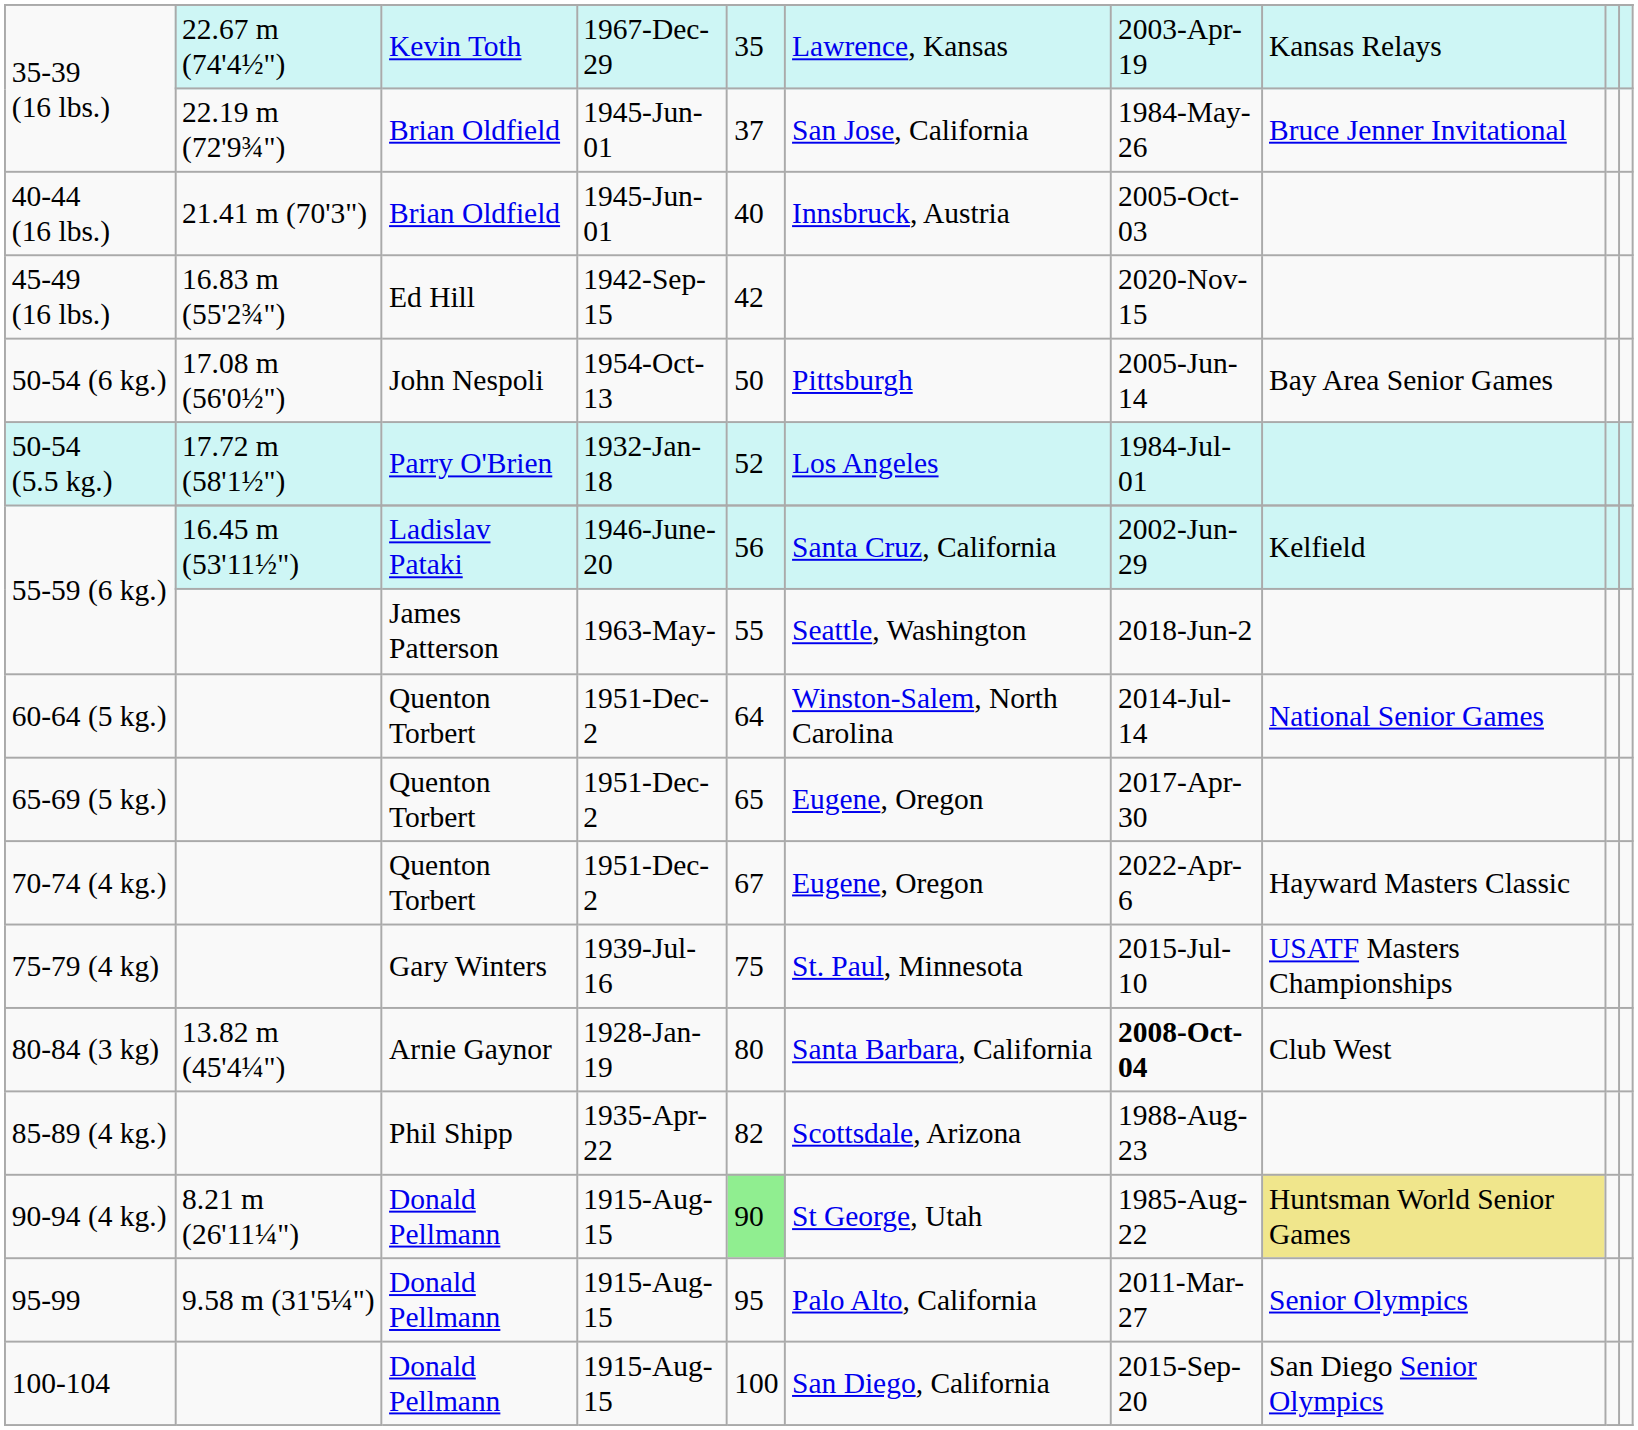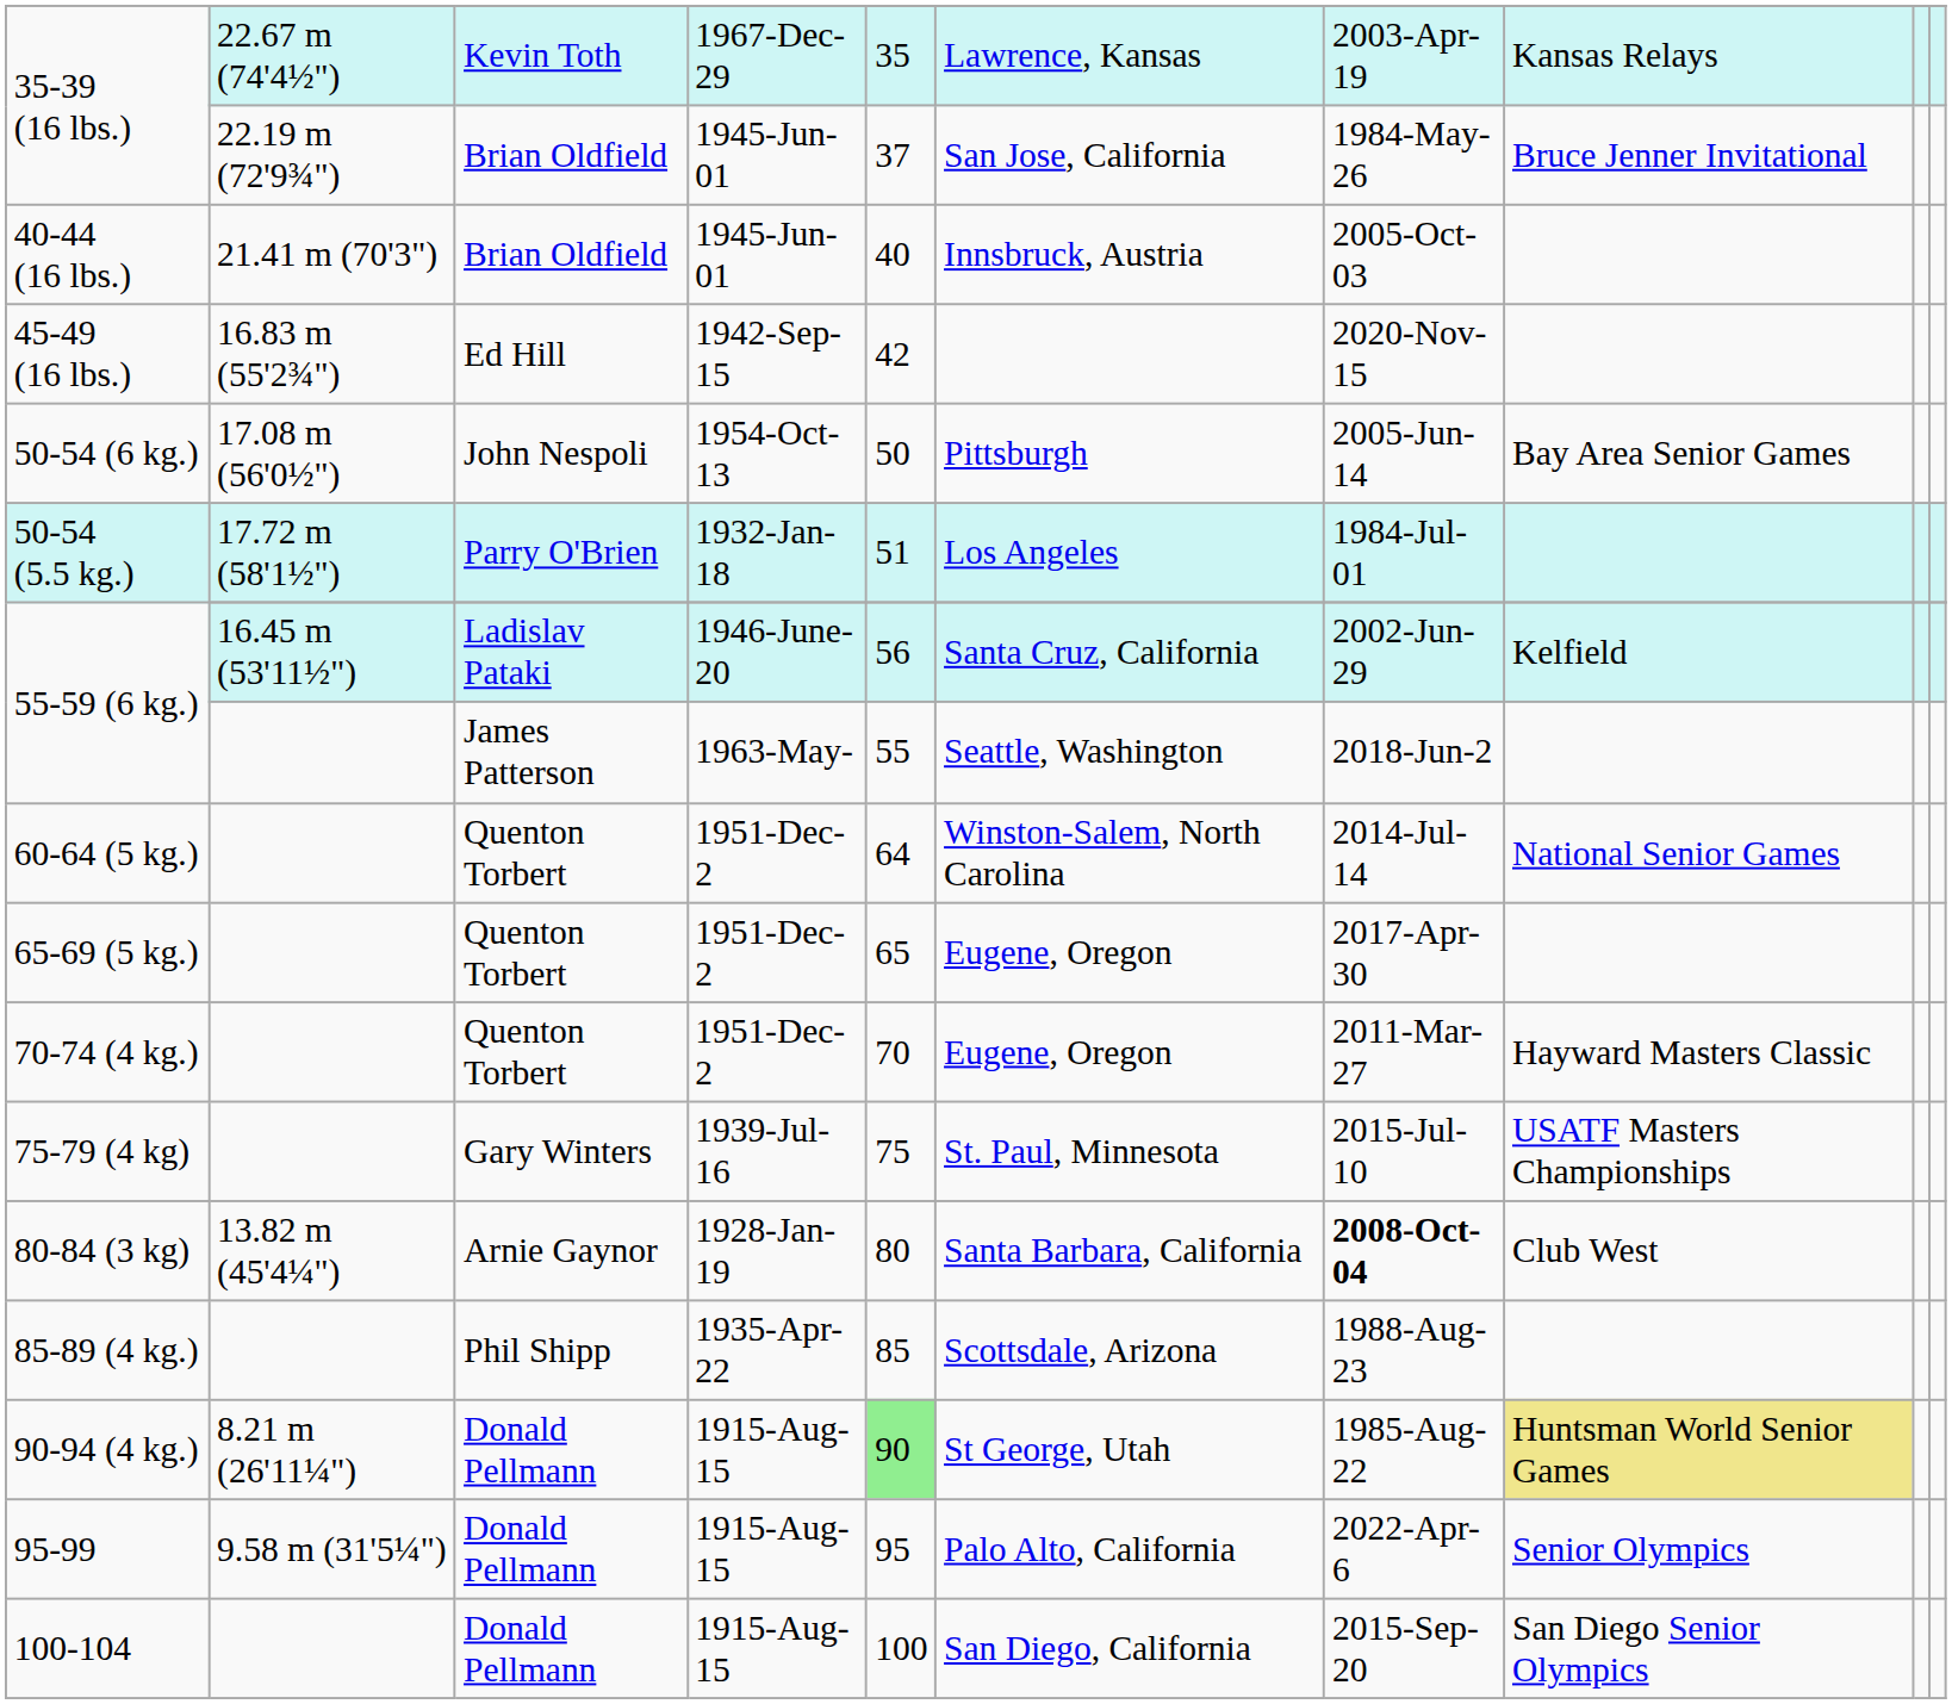 <table class="wikitable" style="font-size:95%; width: 95%">
 <tr>
 <td rowspan=3>35-39 (16 lbs.)</td>
 </tr>
 <tr style="background:#cef6f5;">
 <td>22.67 m (74'4½")</td>
 <td><a href='#'>Kevin Toth</a></td>
 <td>1967-Dec-29</td>
 <td>35</td>
 <td><a href='#'>Lawrence</a>, Kansas</td>
 <td>2003-Apr-19</td>
 <td>Kansas Relays</td>
 <td></td>
 <td></td>
 </tr>
 <tr>
 <td>22.19 m (72'9¾")</td>
 <td><a href='#'>Brian Oldfield</a></td>
 <td>1945-Jun-01</td>
 <td>37</td>
 <td><a href='#'>San Jose</a>, California</td>
 <td>1984-May-26</td>
 <td><a href='#'>Bruce Jenner Invitational</a></td>
 <td></td>
 <td></td>
 </tr>
 <tr>
 <td>40-44 (16 lbs.)</td>
 <td>21.41 m (70'3")</td>
 <td><a href='#'>Brian Oldfield</a></td>
 <td>1945-Jun-01</td>
 <td>40</td>
 <td><a href='#'>Innsbruck</a>, Austria</td>
 <td>2005-Oct-03</td>
 <td></td>
 <td></td>
 <td></td>
 </tr>
 <tr>
 <td>45-49 (16 lbs.)</td>
 <td>16.83 m (55'2¾")</td>
 <td>Ed Hill</td>
 <td>1942-Sep-15</td>
 <td>42</td>
 <td></td>
 <td>2020-Nov-15</td>
 <td></td>
 <td></td>
 <td></td>
 </tr>
 <tr>
 <td>50-54 (6 kg.)</td>
 <td>17.08 m (56'0½")</td>
 <td>John Nespoli</td>
 <td>1954-Oct-13</td>
 <td>50</td>
 <td><a href='#'>Pittsburgh</a></td>
 <td>2005-Jun-14</td>
 <td>Bay Area Senior Games</td>
 <td></td>
 <td></td>
 </tr>
 <tr style="background:#cef6f5;">
 <td>50-54 (5.5 kg.)</td>
 <td>17.72 m (58'1½")</td>
 <td><a href='#'>Parry O'Brien</a></td>
 <td>1932-Jan-18</td>
-<td>52</td>
+<td>51</td>
 <td><a href='#'>Los Angeles</a></td>
 <td>1984-Jul-01</td>
 <td></td>
 <td></td>
 <td></td>
 </tr>
 <tr>
 <td rowspan=3>55-59 (6 kg.)</td>
 </tr>
 <tr style="background:#cef6f5;">
 <td>16.45 m (53'11½")</td>
 <td><a href='#'>Ladislav Pataki</a></td>
 <td>1946-June-20</td>
 <td>56</td>
 <td><a href='#'>Santa Cruz</a>, California</td>
 <td>2002-Jun-29</td>
 <td>Kelfield</td>
 <td></td>
 <td></td>
 </tr>
 <tr>
 <td></td>
 <td>James Patterson</td>
 <td>1963-May-</td>
 <td>55</td>
 <td><a href='#'>Seattle</a>, Washington</td>
 <td>2018-Jun-2</td>
 <td></td>
 <td></td>
 <td></td>
 </tr>
 <tr>
 <td>60-64 (5 kg.)</td>
 <td></td>
 <td>Quenton Torbert</td>
 <td>1951-Dec-2</td>
 <td>64</td>
 <td><a href='#'>Winston-Salem</a>, North Carolina</td>
 <td>2014-Jul-14</td>
 <td><a href='#'>National Senior Games</a></td>
 <td></td>
 <td></td>
 </tr>
 <tr>
 <td>65-69 (5 kg.)</td>
 <td></td>
 <td>Quenton Torbert</td>
 <td>1951-Dec-2</td>
 <td>65</td>
 <td><a href='#'>Eugene</a>, Oregon</td>
 <td>2017-Apr-30</td>
 <td></td>
 <td></td>
 <td></td>
 </tr>
 <tr>
 <td>70-74 (4 kg.)</td>
 <td></td>
 <td>Quenton Torbert</td>
 <td>1951-Dec-2</td>
-<td>67</td>
+<td>70</td>
 <td><a href='#'>Eugene</a>, Oregon</td>
-<td>2022-Apr-6</td>
+<td>2011-Mar-27</td>
 <td>Hayward Masters Classic</td>
 <td></td>
 <td></td>
 </tr>
 <tr>
 <td>75-79 (4 kg)</td>
 <td></td>
 <td>Gary Winters</td>
 <td>1939-Jul-16</td>
 <td>75</td>
 <td><a href='#'>St. Paul</a>, Minnesota</td>
 <td>2015-Jul-10</td>
 <td><a href='#'>USATF</a> Masters Championships</td>
 <td></td>
 <td></td>
 </tr>
 <tr>
 <td>80-84 (3 kg)</td>
 <td>13.82 m (45'4¼")</td>
 <td>Arnie Gaynor</td>
 <td>1928-Jan-19</td>
 <td>80</td>
 <td><a href='#'>Santa Barbara</a>, California</td>
 <td><strong>2008-Oct-04</strong></td>
 <td>Club West</td>
 <td></td>
 <td></td>
 </tr>
 <tr>
 <td>85-89 (4 kg.)</td>
 <td></td>
 <td>Phil Shipp</td>
 <td>1935-Apr-22</td>
-<td>82</td>
+<td>85</td>
 <td><a href='#'>Scottsdale</a>, Arizona</td>
 <td>1988-Aug-23</td>
 <td></td>
 <td></td>
 <td></td>
 </tr>
 <tr>
 <td>90-94 (4 kg.)</td>
 <td>8.21 m (26'11¼")</td>
 <td><a href='#'>Donald Pellmann</a></td>
 <td>1915-Aug-15</td>
 <td style="background: lightgreen;">90</td>
 <td><a href='#'>St George</a>, Utah</td>
 <td>1985-Aug-22</td>
 <td style="background: khaki;">Huntsman World Senior Games</td>
 <td></td>
 <td></td>
 </tr>
 <tr>
 <td>95-99</td>
 <td>9.58 m (31'5¼")</td>
 <td><a href='#'>Donald Pellmann</a></td>
 <td>1915-Aug-15</td>
 <td>95</td>
 <td><a href='#'>Palo Alto</a>, California</td>
-<td>2011-Mar-27</td>
+<td>2022-Apr-6</td>
 <td><a href='#'>Senior Olympics</a></td>
 <td></td>
 <td></td>
 </tr>
 <tr>
 <td>100-104</td>
 <td></td>
 <td><a href='#'>Donald Pellmann</a></td>
 <td>1915-Aug-15</td>
 <td>100</td>
 <td><a href='#'>San Diego</a>, California</td>
 <td>2015-Sep-20</td>
 <td>San Diego <a href='#'>Senior Olympics</a></td>
 <td></td>
 <td></td>
 </tr>
 </table>
